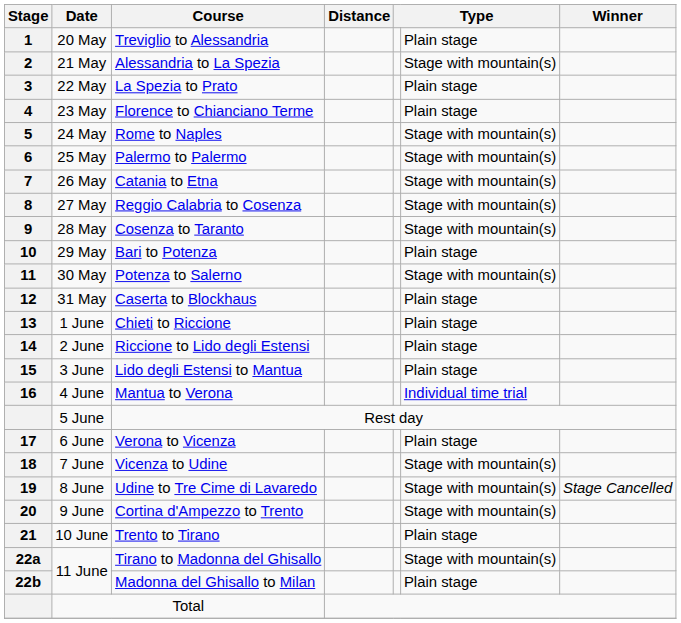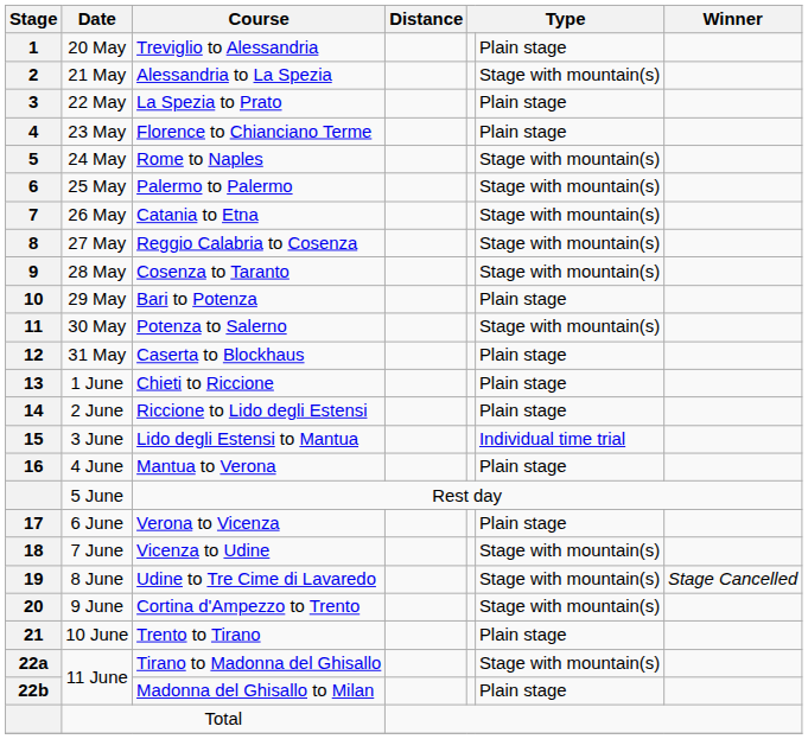 <table class="wikitable">
 <tr style="background:#efefef;">
 <th>Stage</th>
 <th>Date</th>
 <th>Course</th>
 <th>Distance</th>
 <th colspan="2">Type</th>
 <th>Winner</th>
 </tr>
 <tr>
 <th style="text-align:center">1</th>
 <td style="text-align:center;">20 May</td>
 <td><a href='#'>Treviglio</a> to <a href='#'>Alessandria</a></td>
 <td style="text-align:center;"></td>
 <td style="text-align:center;"></td>
 <td>Plain stage</td>
 <td></td>
 </tr>
 <tr>
 <th style="text-align:center">2</th>
 <td style="text-align:center;">21 May</td>
 <td><a href='#'>Alessandria</a> to <a href='#'>La Spezia</a></td>
 <td style="text-align:center;"></td>
 <td style="text-align:center;"></td>
 <td>Stage with mountain(s)</td>
 <td></td>
 </tr>
 <tr>
 <th style="text-align:center">3</th>
 <td style="text-align:center;">22 May</td>
 <td><a href='#'>La Spezia</a> to <a href='#'>Prato</a></td>
 <td style="text-align:center;"></td>
 <td style="text-align:center;"></td>
 <td>Plain stage</td>
 <td></td>
 </tr>
 <tr>
 <th style="text-align:center">4</th>
 <td style="text-align:center;">23 May</td>
 <td><a href='#'>Florence</a> to <a href='#'>Chianciano Terme</a></td>
 <td style="text-align:center;"></td>
 <td style="text-align:center;"></td>
 <td>Plain stage</td>
 <td></td>
 </tr>
 <tr>
 <th style="text-align:center">5</th>
 <td style="text-align:center;">24 May</td>
 <td><a href='#'>Rome</a> to <a href='#'>Naples</a></td>
 <td style="text-align:center;"></td>
 <td style="text-align:center;"></td>
 <td>Stage with mountain(s)</td>
 <td></td>
 </tr>
 <tr>
 <th style="text-align:center">6</th>
 <td style="text-align:center;">25 May</td>
 <td><a href='#'>Palermo</a> to <a href='#'>Palermo</a></td>
 <td style="text-align:center;"></td>
 <td style="text-align:center;"></td>
 <td>Stage with mountain(s)</td>
 <td></td>
 </tr>
 <tr>
 <th style="text-align:center">7</th>
 <td style="text-align:center;">26 May</td>
 <td><a href='#'>Catania</a> to <a href='#'>Etna</a></td>
 <td style="text-align:center;"></td>
 <td style="text-align:center;"></td>
 <td>Stage with mountain(s)</td>
 <td></td>
 </tr>
 <tr>
 <th style="text-align:center">8</th>
 <td style="text-align:center;">27 May</td>
 <td><a href='#'>Reggio Calabria</a> to <a href='#'>Cosenza</a></td>
 <td style="text-align:center;"></td>
 <td style="text-align:center;"></td>
 <td>Stage with mountain(s)</td>
 <td></td>
 </tr>
 <tr>
 <th style="text-align:center">9</th>
 <td style="text-align:center;">28 May</td>
 <td><a href='#'>Cosenza</a> to <a href='#'>Taranto</a></td>
 <td style="text-align:center;"></td>
 <td style="text-align:center;"></td>
 <td>Stage with mountain(s)</td>
 <td></td>
 </tr>
 <tr>
 <th style="text-align:center">10</th>
 <td style="text-align:center;">29 May</td>
 <td><a href='#'>Bari</a> to <a href='#'>Potenza</a></td>
 <td style="text-align:center;"></td>
 <td style="text-align:center;"></td>
 <td>Plain stage</td>
 <td></td>
 </tr>
 <tr>
 <th style="text-align:center">11</th>
 <td style="text-align:center;">30 May</td>
 <td><a href='#'>Potenza</a> to <a href='#'>Salerno</a></td>
 <td style="text-align:center;"></td>
 <td style="text-align:center;"></td>
 <td>Stage with mountain(s)</td>
 <td></td>
 </tr>
 <tr>
 <th style="text-align:center">12</th>
 <td style="text-align:center;">31 May</td>
 <td><a href='#'>Caserta</a> to <a href='#'>Blockhaus</a></td>
 <td style="text-align:center;"></td>
 <td style="text-align:center;"></td>
 <td>Plain stage</td>
 <td></td>
 </tr>
 <tr>
 <th style="text-align:center">13</th>
 <td style="text-align:center;">1 June</td>
 <td><a href='#'>Chieti</a> to <a href='#'>Riccione</a></td>
 <td style="text-align:center;"></td>
 <td style="text-align:center;"></td>
 <td>Plain stage</td>
 <td></td>
 </tr>
 <tr>
 <th style="text-align:center">14</th>
 <td style="text-align:center;">2 June</td>
 <td><a href='#'>Riccione</a> to <a href='#'>Lido degli Estensi</a></td>
 <td style="text-align:center;"></td>
 <td style="text-align:center;"></td>
 <td>Plain stage</td>
 <td></td>
 </tr>
 <tr>
 <th style="text-align:center">15</th>
 <td style="text-align:center;">3 June</td>
 <td><a href='#'>Lido degli Estensi</a> to <a href='#'>Mantua</a></td>
 <td style="text-align:center;"></td>
 <td style="text-align:center;"></td>
-<td>Plain stage</td>
+<td><a href='#'>Individual time trial</a></td>
 <td></td>
 </tr>
 <tr>
 <th style="text-align:center">16</th>
 <td style="text-align:center;">4 June</td>
 <td><a href='#'>Mantua</a> to <a href='#'>Verona</a></td>
 <td style="text-align:center;"></td>
 <td style="text-align:center;"></td>
-<td><a href='#'>Individual time trial</a></td>
+<td>Plain stage</td>
 <td></td>
 </tr>
 <tr>
 <th></th>
 <td align="center">5 June</td>
 <td colspan="6" align=center>Rest day</td>
 </tr>
 <tr>
 <th style="text-align:center">17</th>
 <td style="text-align:center;">6 June</td>
 <td><a href='#'>Verona</a> to <a href='#'>Vicenza</a></td>
 <td style="text-align:center;"></td>
 <td style="text-align:center;"></td>
 <td>Plain stage</td>
 <td></td>
 </tr>
 <tr>
 <th style="text-align:center">18</th>
 <td style="text-align:center;">7 June</td>
 <td><a href='#'>Vicenza</a> to <a href='#'>Udine</a></td>
 <td style="text-align:center;"></td>
 <td style="text-align:center;"></td>
 <td>Stage with mountain(s)</td>
 <td></td>
 </tr>
 <tr>
 <th style="text-align:center">19</th>
 <td style="text-align:center;">8 June</td>
 <td><a href='#'>Udine</a> to <a href='#'>Tre Cime di Lavaredo</a></td>
 <td style="text-align:center;"></td>
 <td style="text-align:center;"></td>
 <td>Stage with mountain(s)</td>
 <td style="text-align:center;"><em>Stage Cancelled</em></td>
 </tr>
 <tr>
 <th style="text-align:center">20</th>
 <td style="text-align:center;">9 June</td>
 <td><a href='#'>Cortina d'Ampezzo</a> to <a href='#'>Trento</a></td>
 <td style="text-align:center;"></td>
 <td style="text-align:center;"></td>
 <td>Stage with mountain(s)</td>
 <td></td>
 </tr>
 <tr>
 <th style="text-align:center">21</th>
 <td style="text-align:center;">10 June</td>
 <td><a href='#'>Trento</a> to <a href='#'>Tirano</a></td>
 <td style="text-align:center;"></td>
 <td style="text-align:center;"></td>
 <td>Plain stage</td>
 <td></td>
 </tr>
 <tr>
 <th style="text-align:center">22a</th>
 <td style="text-align:center;" rowspan="2">11 June</td>
 <td><a href='#'>Tirano</a> to <a href='#'>Madonna del Ghisallo</a></td>
 <td style="text-align:center;"></td>
 <td style="text-align:center;"></td>
 <td>Stage with mountain(s)</td>
 <td></td>
 </tr>
 <tr>
 <th style="text-align:center">22b</th>
 <td><a href='#'>Madonna del Ghisallo</a> to <a href='#'>Milan</a></td>
 <td style="text-align:center;"></td>
 <td style="text-align:center;"></td>
 <td>Plain stage</td>
 <td></td>
 </tr>
 <tr>
 <th></th>
 <td colspan="2" align=center>Total</td>
 <td colspan="5" align="center"></td>
 </tr>
 <tr>
 </tr>
 </table>
